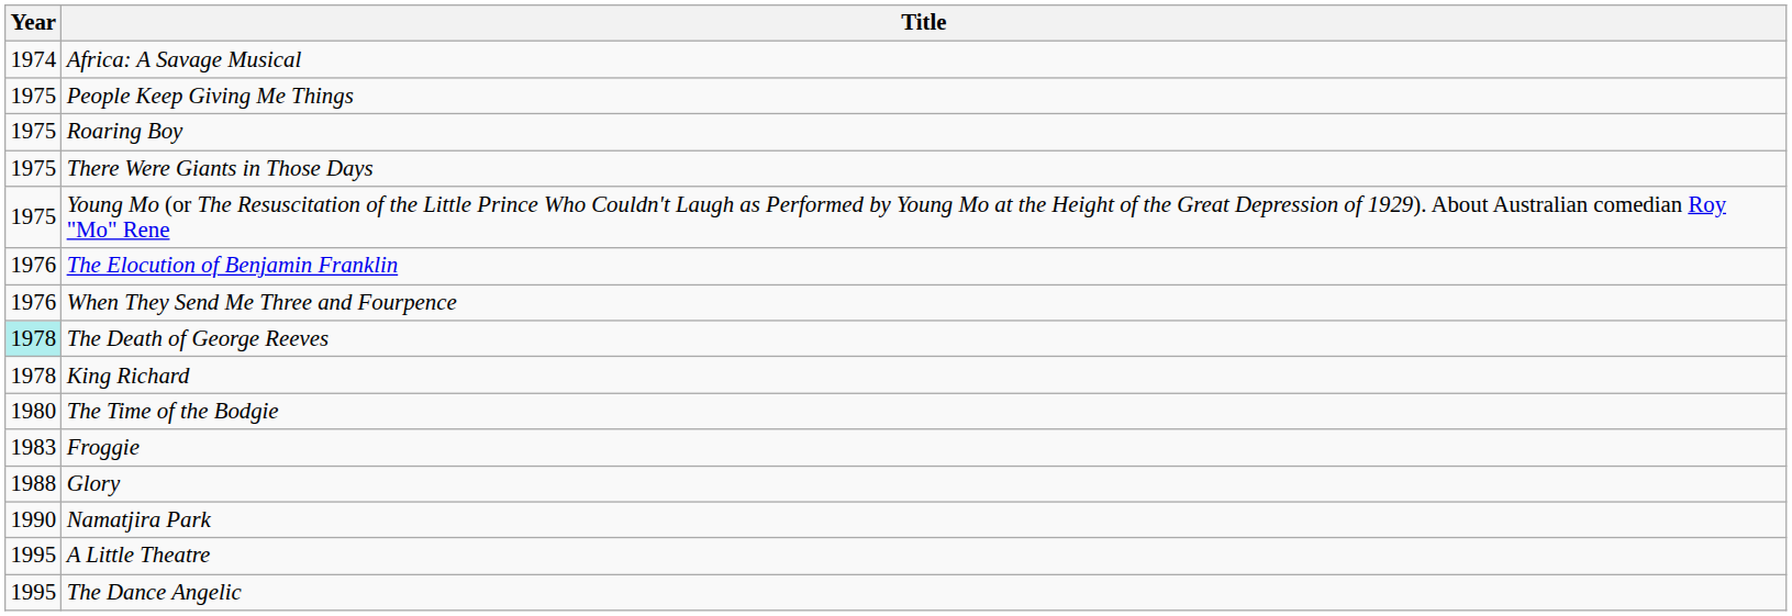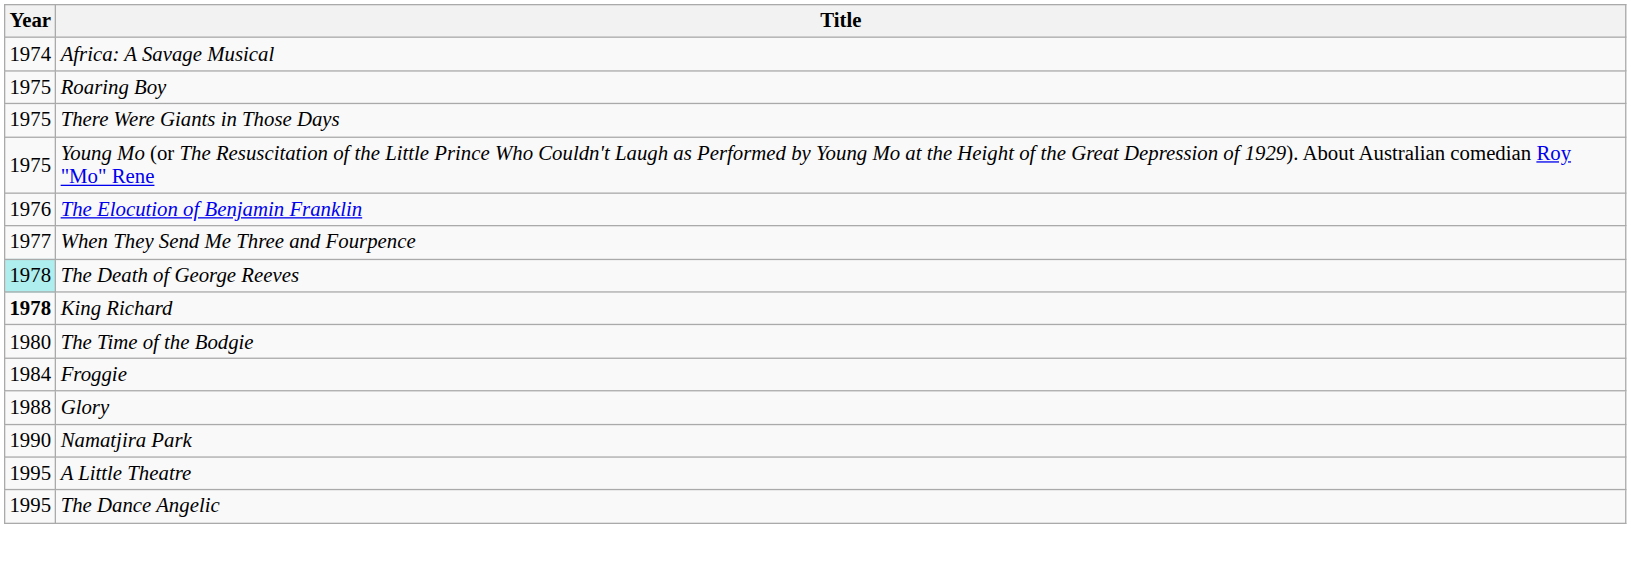 <table class="wikitable">
 <tr>
 <th>Year</th>
 <th>Title</th>
 </tr>
 <tr>
 <td>1974</td>
 <td><em>Africa: A Savage Musical</em></td>
-</tr>
-<tr>
-<td>1975</td>
-<td><em>People Keep Giving Me Things</em></td>
 </tr>
 <tr>
 <td>1975</td>
 <td><em>Roaring Boy</em></td>
 </tr>
 <tr>
 <td>1975</td>
 <td><em>There Were Giants in Those Days</em></td>
 </tr>
 <tr>
 <td>1975</td>
 <td><em>Young Mo</em> (or <em>The Resuscitation of the Little Prince Who Couldn't Laugh as Performed by Young Mo at the Height of the Great Depression of 1929</em>). About Australian comedian <a href='#'>Roy "Mo" Rene</a></td>
 </tr>
 <tr>
 <td>1976</td>
 <td><em><a href='#'>The Elocution of Benjamin Franklin</a></em></td>
 </tr>
 <tr>
-<td>1976</td>
+<td>1977</td>
 <td><em>When They Send Me Three and Fourpence</em></td>
 </tr>
 <tr>
 <td style="background: paleturquoise;">1978</td>
 <td><em>The Death of George Reeves</em></td>
 </tr>
 <tr>
-<td>1978</td>
+<td><strong>1978</strong></td>
 <td><em>King Richard</em></td>
 </tr>
 <tr>
 <td>1980</td>
 <td><em>The Time of the Bodgie</em></td>
 </tr>
 <tr>
-<td>1983</td>
+<td>1984</td>
 <td><em>Froggie</em></td>
 </tr>
 <tr>
 <td>1988</td>
 <td><em>Glory</em></td>
 </tr>
 <tr>
 <td>1990</td>
 <td><em>Namatjira Park</em></td>
 </tr>
 <tr>
 <td>1995</td>
 <td><em>A Little Theatre</em></td>
 </tr>
 <tr>
 <td>1995</td>
 <td><em>The Dance Angelic</em></td>
 </tr>
 </table>
